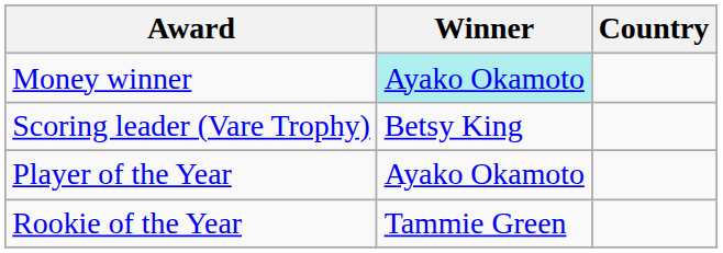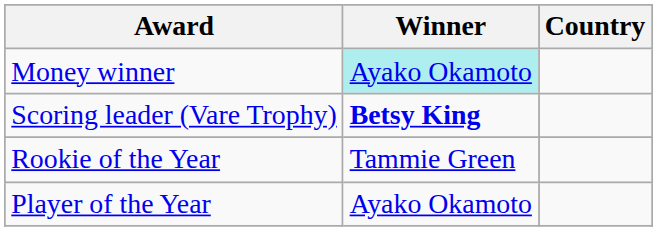 <table class="wikitable">
 <tr>
 <th>Award</th>
 <th>Winner</th>
 <th>Country</th>
 </tr>
 <tr>
 <td><a href='#'>Money winner</a></td>
 <td style="background: paleturquoise;"><a href='#'>Ayako Okamoto</a></td>
 <td></td>
 </tr>
 <tr>
 <td><a href='#'>Scoring leader (Vare Trophy)</a></td>
-<td><a href='#'>Betsy King</a></td>
+<td><strong><a href='#'>Betsy King</a></strong></td>
+<td></td>
+</tr>
+<tr>
+<td><a href='#'>Rookie of the Year</a></td>
+<td><a href='#'>Tammie Green</a></td>
 <td></td>
 </tr>
 <tr>
 <td><a href='#'>Player of the Year</a></td>
 <td><a href='#'>Ayako Okamoto</a></td>
 <td></td>
 </tr>
-<tr>
-<td><a href='#'>Rookie of the Year</a></td>
-<td><a href='#'>Tammie Green</a></td>
-<td></td>
-</tr>
 </table>
